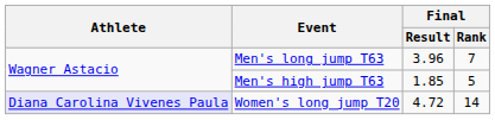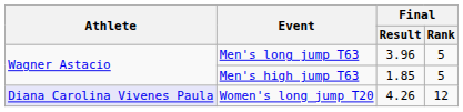 <table class="wikitable" style="font-size:90%">
 <tr>
 <th rowspan="2">Athlete</th>
 <th rowspan="2">Event</th>
 <th colspan="2">Final</th>
 </tr>
 <tr style="font-size:95%">
 <th>Result</th>
 <th>Rank</th>
 </tr>
 <tr align=center>
 <td align=left rowspan=2><a href='#'>Wagner Astacio</a></td>
 <td align=left><a href='#'>Men's long jump T63</a></td>
 <td>3.96</td>
-<td>7</td>
+<td>5</td>
 </tr>
 <tr align=center>
 <td align=left><a href='#'>Men's high jump T63</a></td>
 <td>1.85</td>
 <td>5</td>
 </tr>
 <tr align=center>
 <td align=left style="background: lavender;"><a href='#'>Diana Carolina Vivenes Paula</a></td>
 <td align=left><a href='#'>Women's long jump T20</a></td>
-<td>4.72</td>
-<td>14</td>
+<td>4.26</td>
+<td>12</td>
 </tr>
 </table>
